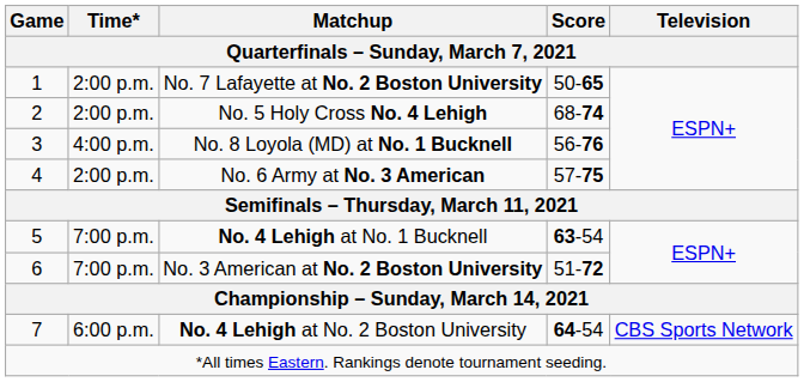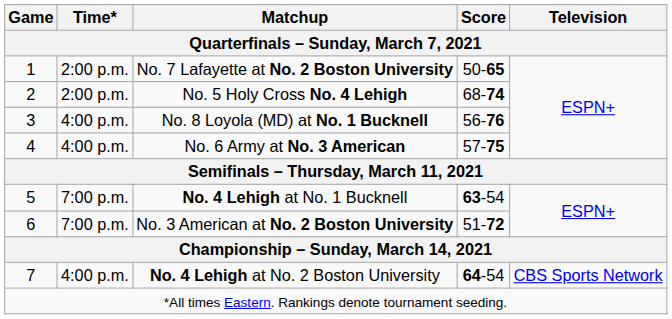 <table class="wikitable" style="font-size: 95%; text-align:center">
 <tr>
 <th>Game</th>
 <th>Time*</th>
 <th>Matchup</th>
 <th>Score</th>
 <th>Television</th>
 </tr>
 <tr>
 <th colspan="5">Quarterfinals – Sunday, March 7, 2021</th>
 </tr>
 <tr>
 <td>1</td>
 <td>2:00 p.m.</td>
 <td>No. 7 Lafayette at <strong>No. 2 Boston University</strong></td>
 <td>50-<strong>65</strong></td>
 <td rowspan="4"><a href='#'>ESPN+</a></td>
 </tr>
 <tr>
 <td>2</td>
 <td>2:00 p.m.</td>
 <td>No. 5 Holy Cross <strong>No. 4 Lehigh</strong></td>
 <td>68-<strong>74</strong></td>
 </tr>
 <tr>
 <td>3</td>
 <td>4:00 p.m.</td>
 <td>No. 8 Loyola (MD) at <strong>No. 1 Bucknell</strong></td>
 <td>56-<strong>76</strong></td>
 </tr>
 <tr>
 <td>4</td>
-<td>2:00 p.m.</td>
+<td>4:00 p.m.</td>
 <td>No. 6 Army at <strong>No. 3 American</strong></td>
 <td>57-<strong>75</strong></td>
 </tr>
 <tr>
 <th colspan="5">Semifinals – Thursday, March 11, 2021</th>
 </tr>
 <tr>
 <td>5</td>
 <td>7:00 p.m.</td>
 <td><strong>No. 4 Lehigh</strong> at No. 1 Bucknell</td>
 <td><strong>63</strong>-54</td>
 <td rowspan="2"><a href='#'>ESPN+</a></td>
 </tr>
 <tr>
 <td>6</td>
 <td>7:00 p.m.</td>
 <td>No. 3 American at <strong>No. 2 Boston University</strong></td>
 <td>51-<strong>72</strong></td>
 </tr>
 <tr>
 <th colspan="5">Championship – Sunday, March 14, 2021</th>
 </tr>
 <tr>
 <td>7</td>
-<td>6:00 p.m.</td>
+<td>4:00 p.m.</td>
 <td><strong>No. 4 Lehigh</strong> at No. 2 Boston University</td>
 <td><strong>64</strong>-54</td>
 <td><a href='#'>CBS Sports Network</a></td>
 </tr>
 <tr>
 <td colspan="5"><small>*All times <a href='#'>Eastern</a>. Rankings denote tournament seeding.</small></td>
 </tr>
 </table>
